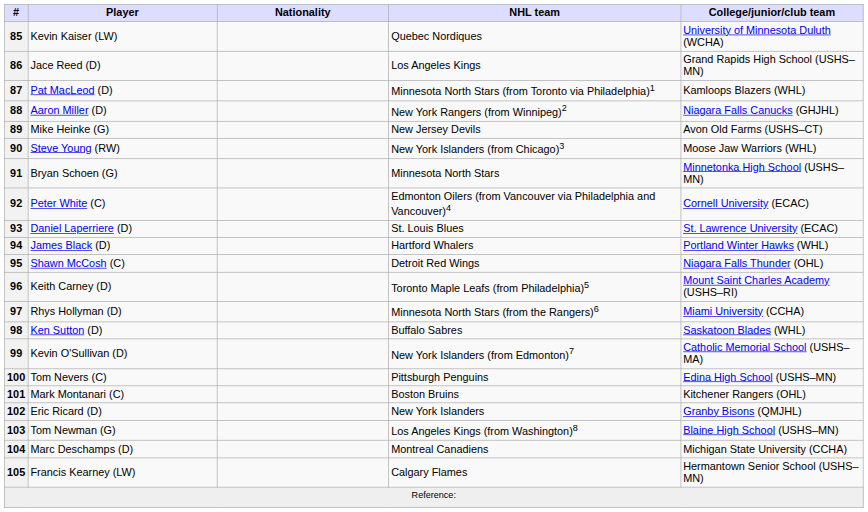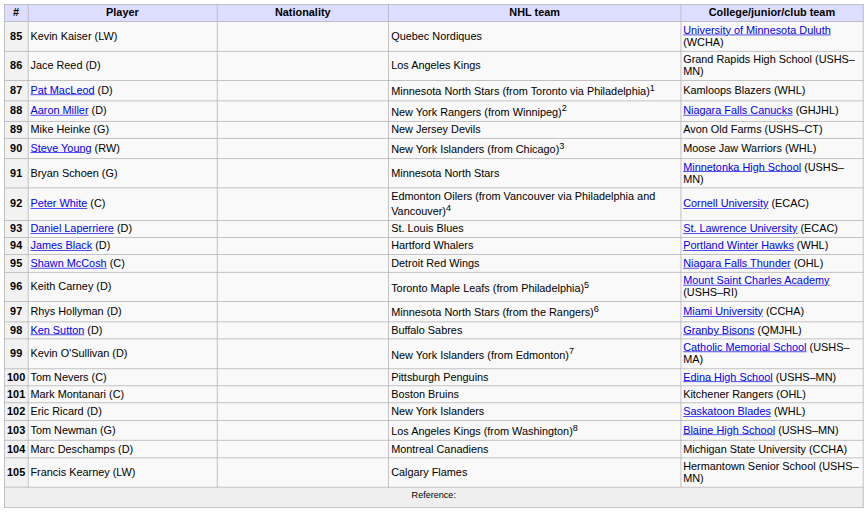 <table class="wikitable" style="width: 100%">
 <tr>
 <th style="background:#ddf; width:2.75%;">#</th>
 <th style="background:#ddf; width:22.0%;">Player</th>
 <th style="background:#ddf; width:20.0%;">Nationality</th>
 <th style="background:#ddf; width:34.0%;">NHL team</th>
 <th style="background:#ddf; width:100.0%;">College/junior/club team</th>
 </tr>
 <tr>
 <th>85</th>
 <td>Kevin Kaiser (LW)</td>
 <td></td>
 <td>Quebec Nordiques</td>
 <td><a href='#'>University of Minnesota Duluth</a> (WCHA)</td>
 </tr>
 <tr>
 <th>86</th>
 <td>Jace Reed (D)</td>
 <td></td>
 <td>Los Angeles Kings</td>
 <td>Grand Rapids High School (USHS–MN)</td>
 </tr>
 <tr>
 <th>87</th>
 <td><a href='#'>Pat MacLeod</a> (D)</td>
 <td></td>
 <td>Minnesota North Stars (from Toronto via Philadelphia)<sup>1</sup></td>
 <td>Kamloops Blazers (WHL)</td>
 </tr>
 <tr>
 <th>88</th>
 <td><a href='#'>Aaron Miller</a> (D)</td>
 <td></td>
 <td>New York Rangers (from Winnipeg)<sup>2</sup></td>
 <td><a href='#'>Niagara Falls Canucks</a> (GHJHL)</td>
 </tr>
 <tr>
 <th>89</th>
 <td>Mike Heinke (G)</td>
 <td></td>
 <td>New Jersey Devils</td>
 <td>Avon Old Farms (USHS–CT)</td>
 </tr>
 <tr>
 <th>90</th>
 <td><a href='#'>Steve Young</a> (RW)</td>
 <td></td>
 <td>New York Islanders (from Chicago)<sup>3</sup></td>
 <td>Moose Jaw Warriors (WHL)</td>
 </tr>
 <tr>
 <th>91</th>
 <td>Bryan Schoen (G)</td>
 <td></td>
 <td>Minnesota North Stars</td>
 <td><a href='#'>Minnetonka High School</a> (USHS–MN)</td>
 </tr>
 <tr>
 <th>92</th>
 <td><a href='#'>Peter White</a> (C)</td>
 <td></td>
 <td>Edmonton Oilers (from Vancouver via Philadelphia and Vancouver)<sup>4</sup></td>
 <td><a href='#'>Cornell University</a> (ECAC)</td>
 </tr>
 <tr>
 <th>93</th>
 <td><a href='#'>Daniel Laperriere</a> (D)</td>
 <td></td>
 <td>St. Louis Blues</td>
 <td><a href='#'>St. Lawrence University</a> (ECAC)</td>
 </tr>
 <tr>
 <th>94</th>
 <td><a href='#'>James Black</a> (D)</td>
 <td></td>
 <td>Hartford Whalers</td>
 <td><a href='#'>Portland Winter Hawks</a> (WHL)</td>
 </tr>
 <tr>
 <th>95</th>
 <td><a href='#'>Shawn McCosh</a> (C)</td>
 <td></td>
 <td>Detroit Red Wings</td>
 <td><a href='#'>Niagara Falls Thunder</a> (OHL)</td>
 </tr>
 <tr>
 <th>96</th>
 <td>Keith Carney (D)</td>
 <td></td>
 <td>Toronto Maple Leafs (from Philadelphia)<sup>5</sup></td>
 <td><a href='#'>Mount Saint Charles Academy</a> (USHS–RI)</td>
 </tr>
 <tr>
 <th>97</th>
 <td>Rhys Hollyman (D)</td>
 <td></td>
 <td>Minnesota North Stars (from the Rangers)<sup>6</sup></td>
 <td><a href='#'>Miami University</a> (CCHA)</td>
 </tr>
 <tr>
 <th>98</th>
 <td><a href='#'>Ken Sutton</a> (D)</td>
 <td></td>
 <td>Buffalo Sabres</td>
-<td><a href='#'>Saskatoon Blades</a> (WHL)</td>
+<td><a href='#'>Granby Bisons</a> (QMJHL)</td>
 </tr>
 <tr>
 <th>99</th>
 <td>Kevin O'Sullivan (D)</td>
 <td></td>
 <td>New York Islanders (from Edmonton)<sup>7</sup></td>
 <td><a href='#'>Catholic Memorial School</a> (USHS–MA)</td>
 </tr>
 <tr>
 <th>100</th>
 <td>Tom Nevers (C)</td>
 <td></td>
 <td>Pittsburgh Penguins</td>
 <td><a href='#'>Edina High School</a> (USHS–MN)</td>
 </tr>
 <tr>
 <th>101</th>
 <td>Mark Montanari (C)</td>
 <td></td>
 <td>Boston Bruins</td>
 <td>Kitchener Rangers (OHL)</td>
 </tr>
 <tr>
 <th>102</th>
 <td>Eric Ricard (D)</td>
 <td></td>
 <td>New York Islanders</td>
-<td><a href='#'>Granby Bisons</a> (QMJHL)</td>
+<td><a href='#'>Saskatoon Blades</a> (WHL)</td>
 </tr>
 <tr>
 <th>103</th>
 <td>Tom Newman (G)</td>
 <td></td>
 <td>Los Angeles Kings (from Washington)<sup>8</sup></td>
 <td><a href='#'>Blaine High School</a> (USHS–MN)</td>
 </tr>
 <tr>
 <th>104</th>
 <td>Marc Deschamps (D)</td>
 <td></td>
 <td>Montreal Canadiens</td>
 <td>Michigan State University (CCHA)</td>
 </tr>
 <tr>
 <th>105</th>
 <td>Francis Kearney (LW)</td>
 <td></td>
 <td>Calgary Flames</td>
 <td>Hermantown Senior School (USHS–MN)</td>
 </tr>
 <tr>
 <td align=center colspan="6" bgcolor="#efefef"><sup>Reference:  </sup></td>
 </tr>
 </table>
